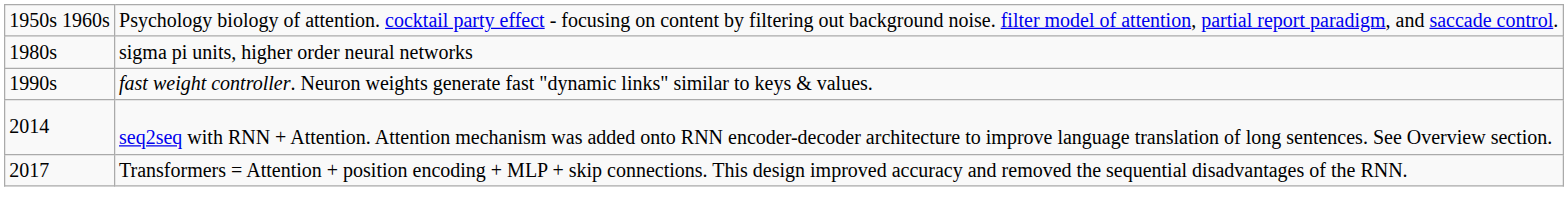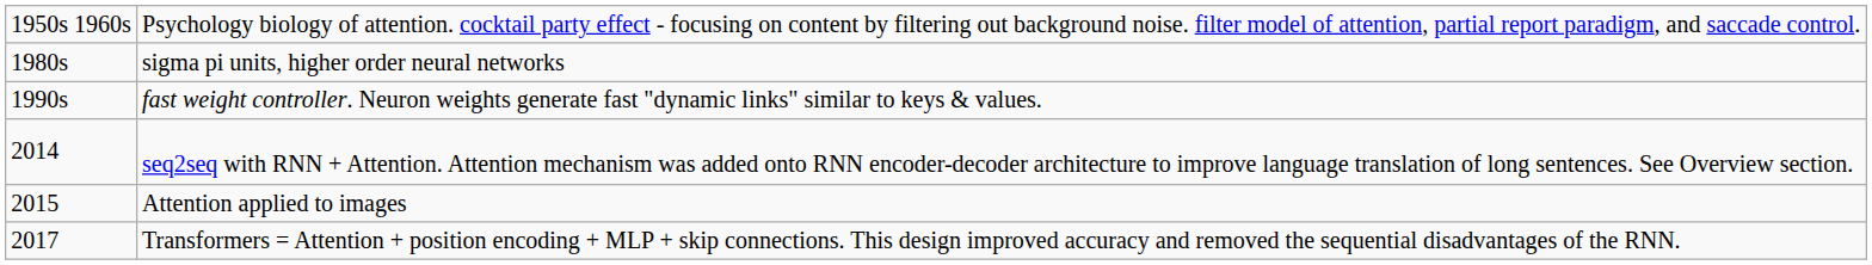 <table class="wikitable">
 <tr>
 <td>1950s  1960s</td>
 <td>Psychology biology of attention.  <a href='#'>cocktail party effect</a> - focusing on content by filtering out background noise.  <a href='#'>filter model of attention</a>, <a href='#'>partial report paradigm</a>, and <a href='#'>saccade control</a>.</td>
 </tr>
 <tr>
 <td>1980s</td>
 <td>sigma pi units, higher order neural networks</td>
 </tr>
 <tr>
 <td>1990s</td>
 <td><em>fast weight controller</em>.  Neuron weights  generate fast "dynamic links" similar to keys & values.</td>
 </tr>
 <tr>
 <td>2014</td>
 <td><br><a href='#'>seq2seq</a> with RNN + Attention.  Attention mechanism was added onto RNN encoder-decoder architecture to improve language translation of long sentences.  See Overview section.</td>
 </tr>
 <tr>
+<td>2015</td>
+<td>Attention applied to images </td>
+</tr>
+<tr>
 <td>2017</td>
 <td>Transformers  = Attention + position encoding + MLP + skip connections.  This design improved accuracy and removed the sequential disadvantages of the RNN.<br></td>
 </tr>
 </table>
